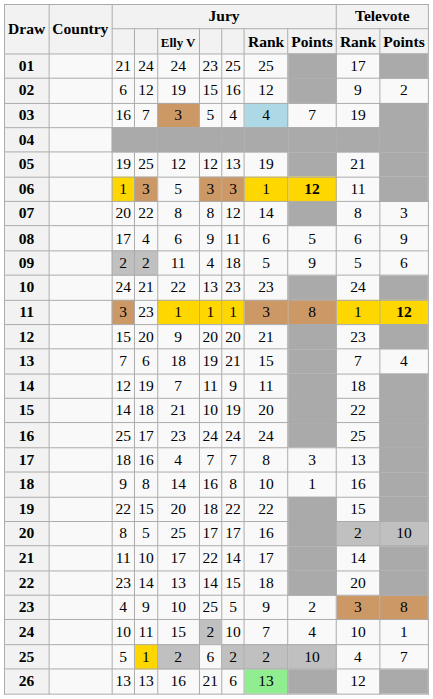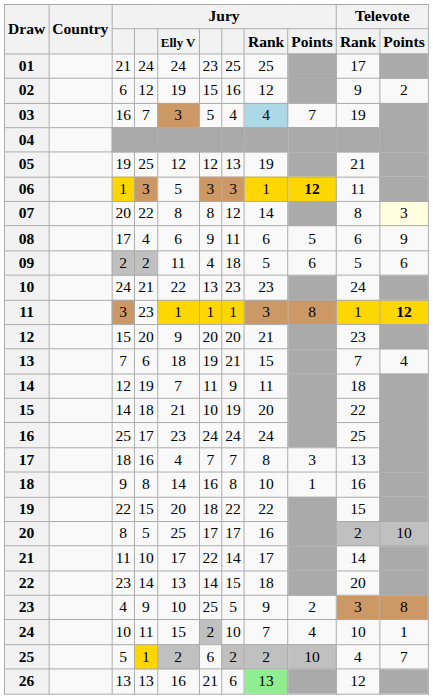 <table class="sortable wikitable collapsible plainrowheaders" style="text-align:center;">
 <tr>
 </tr>
 <tr>
 <th scope="col" rowspan="2">Draw</th>
 <th scope="col" rowspan="2">Country</th>
 <th scope="col" colspan="7">Jury</th>
 <th scope="col" colspan="2">Televote</th>
 </tr>
 <tr>
 <th scope="col"><small></small></th>
 <th scope="col"><small></small></th>
 <th scope="col"><small>Elly V</small></th>
 <th scope="col"><small></small></th>
 <th scope="col"><small></small></th>
 <th scope="col">Rank</th>
 <th scope="col">Points</th>
 <th scope="col">Rank</th>
 <th scope="col">Points</th>
 </tr>
 <tr>
 <th scope="row" style="text-align:center;">01</th>
 <td style="text-align:left;"></td>
 <td>21</td>
 <td>24</td>
 <td>24</td>
 <td>23</td>
 <td>25</td>
 <td>25</td>
 <td style="background:#AAAAAA;"></td>
 <td>17</td>
 <td style="background:#AAAAAA;"></td>
 </tr>
 <tr>
 <th scope="row" style="text-align:center;">02</th>
 <td style="text-align:left;"></td>
 <td>6</td>
 <td>12</td>
 <td>19</td>
 <td>15</td>
 <td>16</td>
 <td>12</td>
 <td style="background:#AAAAAA;"></td>
 <td>9</td>
 <td>2</td>
 </tr>
 <tr>
 <th scope="row" style="text-align:center;">03</th>
 <td style="text-align:left;"></td>
 <td>16</td>
 <td>7</td>
 <td style="background:#CC9966;">3</td>
 <td>5</td>
 <td>4</td>
 <td style="background: lightblue;">4</td>
 <td>7</td>
 <td>19</td>
 <td style="background:#AAAAAA;"></td>
 </tr>
 <tr class="sortbottom">
 <th scope="row" style="text-align:center;">04</th>
 <td style="text-align:left;"></td>
 <td style="background:#AAAAAA;"></td>
 <td style="background:#AAAAAA;"></td>
 <td style="background:#AAAAAA;"></td>
 <td style="background:#AAAAAA;"></td>
 <td style="background:#AAAAAA;"></td>
 <td style="background:#AAAAAA;"></td>
 <td style="background:#AAAAAA;"></td>
 <td style="background:#AAAAAA;"></td>
 <td style="background:#AAAAAA;"></td>
 </tr>
 <tr>
 <th scope="row" style="text-align:center;">05</th>
 <td style="text-align:left;"></td>
 <td>19</td>
 <td>25</td>
 <td>12</td>
 <td>12</td>
 <td>13</td>
 <td>19</td>
 <td style="background:#AAAAAA;"></td>
 <td>21</td>
 <td style="background:#AAAAAA;"></td>
 </tr>
 <tr>
 <th scope="row" style="text-align:center;">06</th>
 <td style="text-align:left;"></td>
 <td style="background:gold;">1</td>
 <td style="background:#CC9966;">3</td>
 <td>5</td>
 <td style="background:#CC9966;">3</td>
 <td style="background:#CC9966;">3</td>
 <td style="background:gold;">1</td>
 <td style="background:gold;"><strong>12</strong></td>
 <td>11</td>
 <td style="background:#AAAAAA;"></td>
 </tr>
 <tr>
 <th scope="row" style="text-align:center;">07</th>
 <td style="text-align:left;"></td>
 <td>20</td>
 <td>22</td>
 <td>8</td>
 <td>8</td>
 <td>12</td>
 <td>14</td>
 <td style="background:#AAAAAA;"></td>
 <td>8</td>
-<td>3</td>
+<td style="background: lightyellow;">3</td>
 </tr>
 <tr>
 <th scope="row" style="text-align:center;">08</th>
 <td style="text-align:left;"></td>
 <td>17</td>
 <td>4</td>
 <td>6</td>
 <td>9</td>
 <td>11</td>
 <td>6</td>
 <td>5</td>
 <td>6</td>
 <td>9</td>
 </tr>
 <tr>
 <th scope="row" style="text-align:center;">09</th>
 <td style="text-align:left;"></td>
 <td style="background:silver;">2</td>
 <td style="background:silver;">2</td>
 <td>11</td>
 <td>4</td>
 <td>18</td>
 <td>5</td>
-<td>9</td>
+<td>6</td>
 <td>5</td>
 <td>6</td>
 </tr>
 <tr>
 <th scope="row" style="text-align:center;">10</th>
 <td style="text-align:left;"></td>
 <td>24</td>
 <td>21</td>
 <td>22</td>
 <td>13</td>
 <td>23</td>
 <td>23</td>
 <td style="background:#AAAAAA;"></td>
 <td>24</td>
 <td style="background:#AAAAAA;"></td>
 </tr>
 <tr>
 <th scope="row" style="text-align:center;">11</th>
 <td style="text-align:left;"></td>
 <td style="background:#CC9966;">3</td>
 <td>23</td>
 <td style="background:gold;">1</td>
 <td style="background:gold;">1</td>
 <td style="background:gold;">1</td>
 <td style="background:#CC9966;">3</td>
 <td style="background:#CC9966;">8</td>
 <td style="background:gold;">1</td>
 <td style="background:gold;"><strong>12</strong></td>
 </tr>
 <tr>
 <th scope="row" style="text-align:center;">12</th>
 <td style="text-align:left;"></td>
 <td>15</td>
 <td>20</td>
 <td>9</td>
 <td>20</td>
 <td>20</td>
 <td>21</td>
 <td style="background:#AAAAAA;"></td>
 <td>23</td>
 <td style="background:#AAAAAA;"></td>
 </tr>
 <tr>
 <th scope="row" style="text-align:center;">13</th>
 <td style="text-align:left;"></td>
 <td>7</td>
 <td>6</td>
 <td>18</td>
 <td>19</td>
 <td>21</td>
 <td>15</td>
 <td style="background:#AAAAAA;"></td>
 <td>7</td>
 <td>4</td>
 </tr>
 <tr>
 <th scope="row" style="text-align:center;">14</th>
 <td style="text-align:left;"></td>
 <td>12</td>
 <td>19</td>
 <td>7</td>
 <td>11</td>
 <td>9</td>
 <td>11</td>
 <td style="background:#AAAAAA;"></td>
 <td>18</td>
 <td style="background:#AAAAAA;"></td>
 </tr>
 <tr>
 <th scope="row" style="text-align:center;">15</th>
 <td style="text-align:left;"></td>
 <td>14</td>
 <td>18</td>
 <td>21</td>
 <td>10</td>
 <td>19</td>
 <td>20</td>
 <td style="background:#AAAAAA;"></td>
 <td>22</td>
 <td style="background:#AAAAAA;"></td>
 </tr>
 <tr>
 <th scope="row" style="text-align:center;">16</th>
 <td style="text-align:left;"></td>
 <td>25</td>
 <td>17</td>
 <td>23</td>
 <td>24</td>
 <td>24</td>
 <td>24</td>
 <td style="background:#AAAAAA;"></td>
 <td>25</td>
 <td style="background:#AAAAAA;"></td>
 </tr>
 <tr>
 <th scope="row" style="text-align:center;">17</th>
 <td style="text-align:left;"></td>
 <td>18</td>
 <td>16</td>
 <td>4</td>
 <td>7</td>
 <td>7</td>
 <td>8</td>
 <td>3</td>
 <td>13</td>
 <td style="background:#AAAAAA;"></td>
 </tr>
 <tr>
 <th scope="row" style="text-align:center;">18</th>
 <td style="text-align:left;"></td>
 <td>9</td>
 <td>8</td>
 <td>14</td>
 <td>16</td>
 <td>8</td>
 <td>10</td>
 <td>1</td>
 <td>16</td>
 <td style="background:#AAAAAA;"></td>
 </tr>
 <tr>
 <th scope="row" style="text-align:center;">19</th>
 <td style="text-align:left;"></td>
 <td>22</td>
 <td>15</td>
 <td>20</td>
 <td>18</td>
 <td>22</td>
 <td>22</td>
 <td style="background:#AAAAAA;"></td>
 <td>15</td>
 <td style="background:#AAAAAA;"></td>
 </tr>
 <tr>
 <th scope="row" style="text-align:center;">20</th>
 <td style="text-align:left;"></td>
 <td>8</td>
 <td>5</td>
 <td>25</td>
 <td>17</td>
 <td>17</td>
 <td>16</td>
 <td style="background:#AAAAAA;"></td>
 <td style="background:silver;">2</td>
 <td style="background:silver;">10</td>
 </tr>
 <tr>
 <th scope="row" style="text-align:center;">21</th>
 <td style="text-align:left;"></td>
 <td>11</td>
 <td>10</td>
 <td>17</td>
 <td>22</td>
 <td>14</td>
 <td>17</td>
 <td style="background:#AAAAAA;"></td>
 <td>14</td>
 <td style="background:#AAAAAA;"></td>
 </tr>
 <tr>
 <th scope="row" style="text-align:center;">22</th>
 <td style="text-align:left;"></td>
 <td>23</td>
 <td>14</td>
 <td>13</td>
 <td>14</td>
 <td>15</td>
 <td>18</td>
 <td style="background:#AAAAAA;"></td>
 <td>20</td>
 <td style="background:#AAAAAA;"></td>
 </tr>
 <tr>
 <th scope="row" style="text-align:center;">23</th>
 <td style="text-align:left;"></td>
 <td>4</td>
 <td>9</td>
 <td>10</td>
 <td>25</td>
 <td>5</td>
 <td>9</td>
 <td>2</td>
 <td style="background:#CC9966;">3</td>
 <td style="background:#CC9966;">8</td>
 </tr>
 <tr>
 <th scope="row" style="text-align:center;">24</th>
 <td style="text-align:left;"></td>
 <td>10</td>
 <td>11</td>
 <td>15</td>
 <td style="background:silver;">2</td>
 <td>10</td>
 <td>7</td>
 <td>4</td>
 <td>10</td>
 <td>1</td>
 </tr>
 <tr>
 <th scope="row" style="text-align:center;">25</th>
 <td style="text-align:left;"></td>
 <td>5</td>
 <td style="background:gold;">1</td>
 <td style="background:silver;">2</td>
 <td>6</td>
 <td style="background:silver;">2</td>
 <td style="background:silver;">2</td>
 <td style="background:silver;">10</td>
 <td>4</td>
 <td>7</td>
 </tr>
 <tr>
 <th scope="row" style="text-align:center;">26</th>
 <td style="text-align:left;"></td>
 <td>13</td>
 <td>13</td>
 <td>16</td>
 <td>21</td>
 <td>6</td>
 <td style="background: lightgreen;">13</td>
 <td style="background:#AAAAAA;"></td>
 <td>12</td>
 <td style="background:#AAAAAA;"></td>
 </tr>
 </table>
